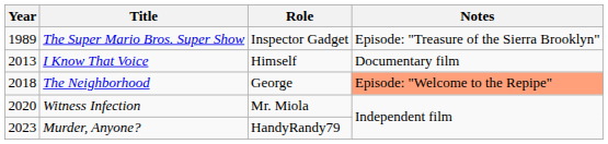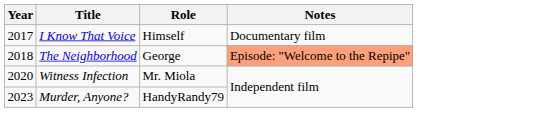 <table class="wikitable sortable" >
 <tr>
 <th>Year</th>
 <th>Title</th>
 <th>Role</th>
 <th class="unsortable">Notes</th>
 </tr>
 <tr>
-<td>1989</td>
-<td data-sort-value="Super Mario Bros. Super Show, The"><em><a href='#'>The Super Mario Bros. Super Show</a></em></td>
-<td>Inspector Gadget</td>
-<td>Episode: "Treasure of the Sierra Brooklyn"</td>
-</tr>
-<tr>
-<td>2013</td>
+<td>2017</td>
 <td><em><a href='#'>I Know That Voice</a></em></td>
 <td>Himself</td>
 <td>Documentary film</td>
 </tr>
 <tr>
 <td>2018</td>
 <td data-sort-value="Neighborhood, The"><em><a href='#'>The Neighborhood</a></em></td>
 <td>George</td>
 <td style="background: lightsalmon;">Episode: "Welcome to the Repipe"</td>
 </tr>
 <tr>
 <td>2020</td>
 <td><em>Witness Infection</em></td>
 <td>Mr. Miola</td>
 <td rowspan="2">Independent film</td>
 </tr>
 <tr>
 <td>2023</td>
 <td><em>Murder, Anyone?</em></td>
 <td>HandyRandy79</td>
 </tr>
 </table>
